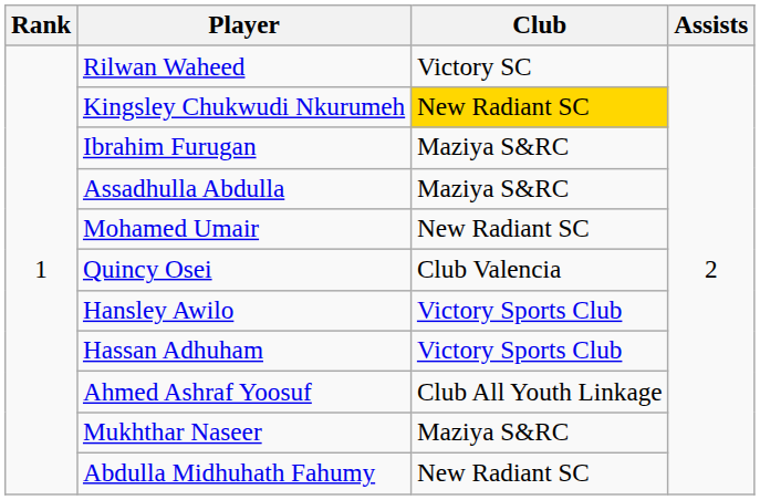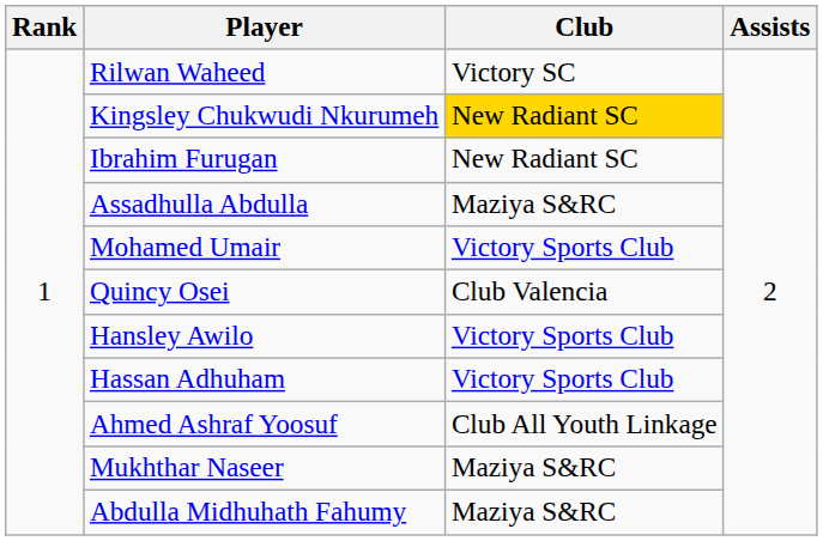 <table class="wikitable" style="text-align:center">
 <tr>
 <th>Rank</th>
 <th>Player</th>
 <th>Club</th>
 <th>Assists</th>
 </tr>
 <tr>
 <td rowspan="11">1</td>
 <td align="left"> <a href='#'>Rilwan Waheed</a></td>
 <td align="left">Victory SC</td>
 <td rowspan="11">2</td>
 </tr>
 <tr>
 <td align="left"> <a href='#'>Kingsley Chukwudi Nkurumeh</a></td>
 <td align="left" style="background: gold;">New Radiant SC</td>
 </tr>
 <tr>
 <td align="left"> <a href='#'>Ibrahim Furugan</a></td>
-<td align="left">Maziya S&RC</td>
+<td align="left">New Radiant SC</td>
 </tr>
 <tr>
 <td align="left"> <a href='#'>Assadhulla Abdulla</a></td>
 <td align="left">Maziya S&RC</td>
 </tr>
 <tr>
 <td align="left"> <a href='#'>Mohamed Umair</a></td>
-<td align="left">New Radiant SC</td>
+<td align="left"><a href='#'>Victory Sports Club</a></td>
 </tr>
 <tr>
 <td align="left"> <a href='#'>Quincy Osei</a></td>
 <td align="left">Club Valencia</td>
 </tr>
 <tr>
 <td align="left"> <a href='#'>Hansley Awilo</a></td>
 <td align="left"><a href='#'>Victory Sports Club</a></td>
 </tr>
 <tr>
 <td align="left"> <a href='#'>Hassan Adhuham</a></td>
 <td align="left"><a href='#'>Victory Sports Club</a></td>
 </tr>
 <tr>
 <td align="left"> <a href='#'>Ahmed Ashraf Yoosuf</a></td>
 <td align="left">Club All Youth Linkage</td>
 </tr>
 <tr>
 <td align="left"> <a href='#'>Mukhthar Naseer</a></td>
 <td align="left">Maziya S&RC</td>
 </tr>
 <tr>
 <td align="left"> <a href='#'>Abdulla Midhuhath Fahumy</a></td>
-<td align="left">New Radiant SC</td>
+<td align="left">Maziya S&RC</td>
 </tr>
 </table>
